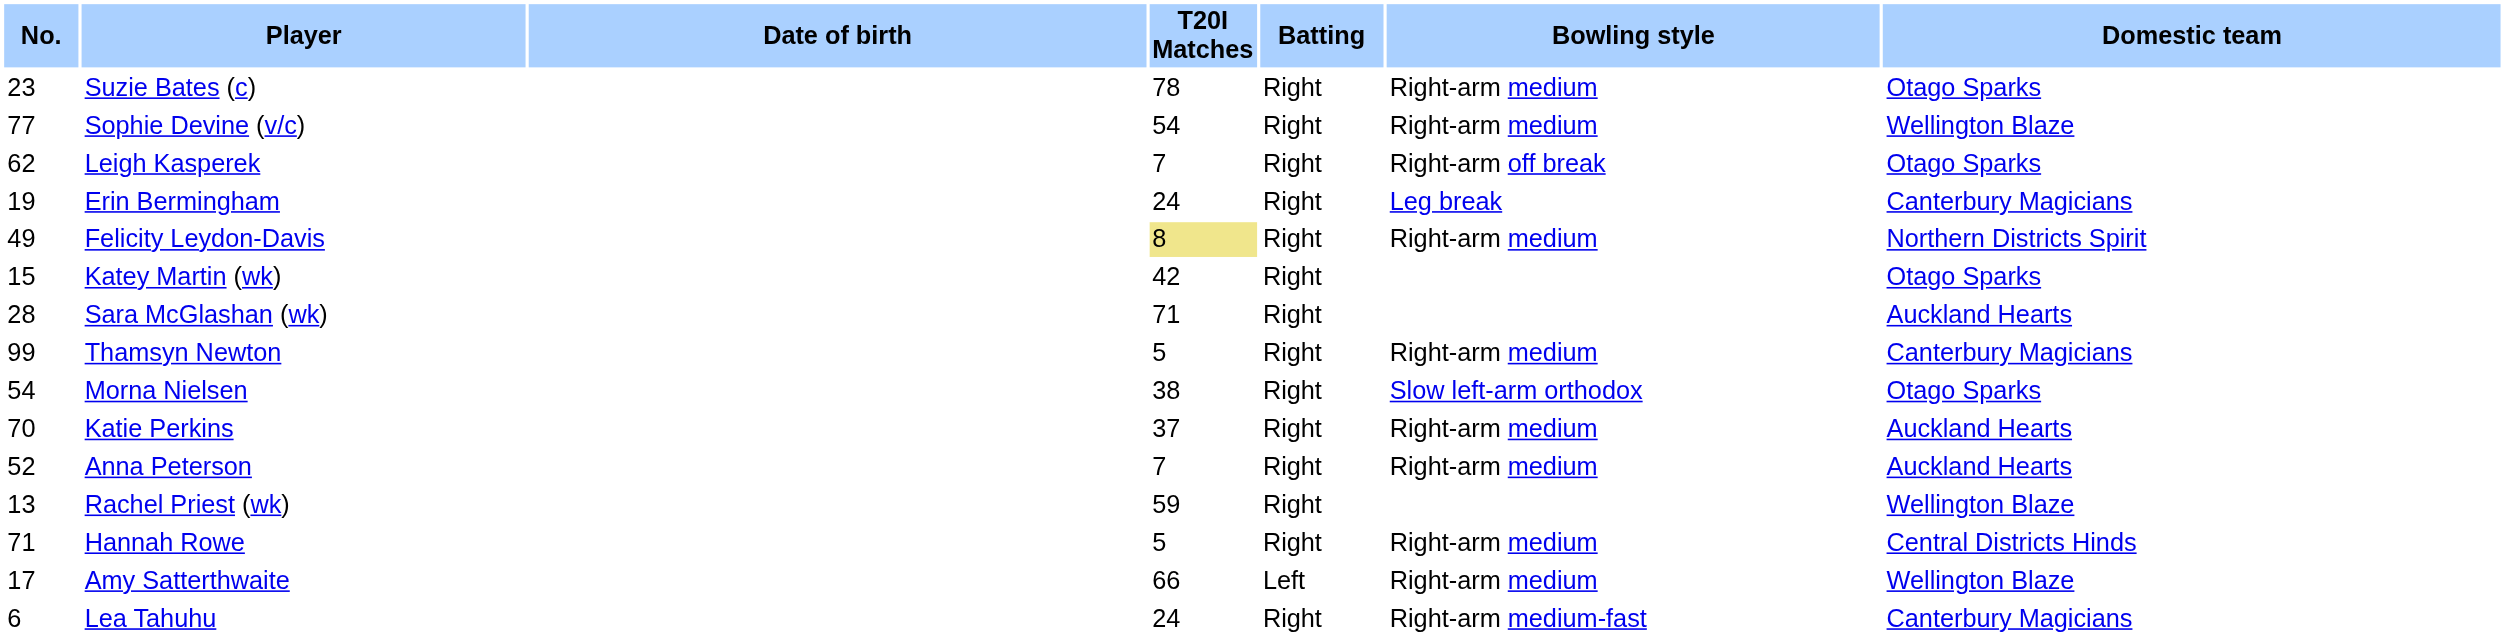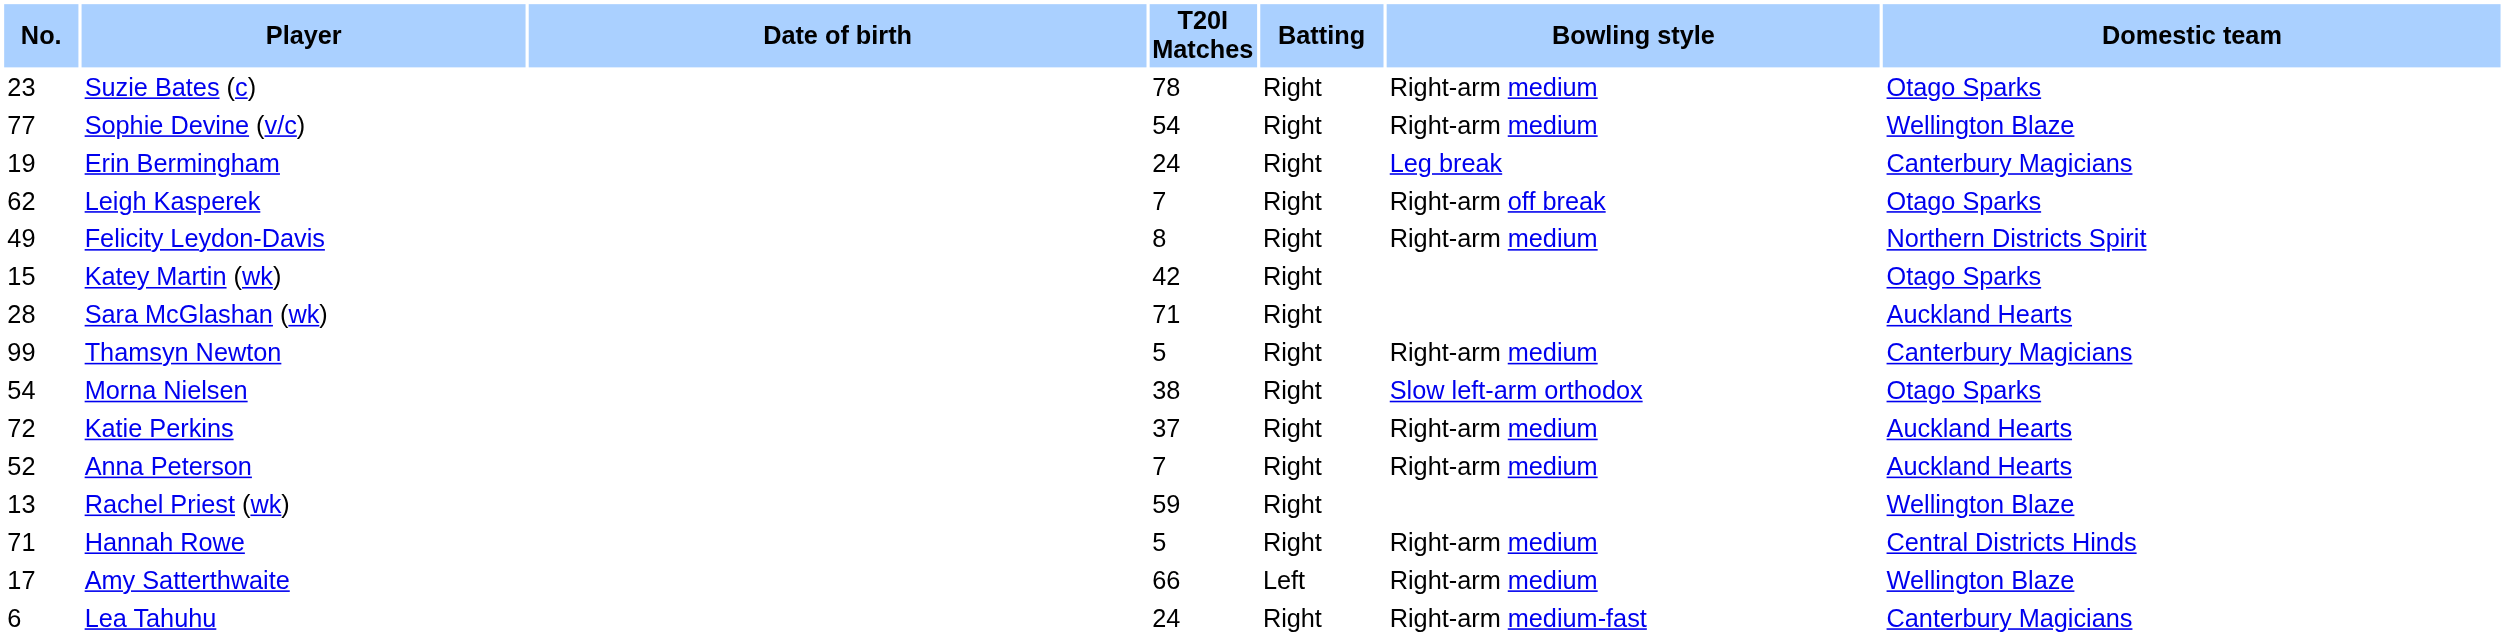 <table class="sortable" style="width:100%;" border="0" cellspacing="2" cellpadding="2">
 <tr style="background:#aad0ff;">
 <th width=3%>No.</th>
 <th width=18%>Player</th>
 <th width=25%>Date of birth</th>
 <th width=3%>T20I Matches</th>
 <th width=5%>Batting</th>
 <th width=20%>Bowling style</th>
 <th width=25%>Domestic team</th>
 </tr>
 <tr>
 <td>23</td>
 <td><a href='#'>Suzie Bates</a> (<a href='#'>c</a>)</td>
 <td></td>
 <td>78</td>
 <td>Right</td>
 <td>Right-arm <a href='#'>medium</a></td>
 <td> <a href='#'>Otago Sparks</a></td>
 </tr>
 <tr>
 <td>77</td>
 <td><a href='#'>Sophie Devine</a> (<a href='#'>v/c</a>)</td>
 <td></td>
 <td>54</td>
 <td>Right</td>
 <td>Right-arm <a href='#'>medium</a></td>
 <td> <a href='#'>Wellington Blaze</a></td>
 </tr>
 <tr>
+<td>19</td>
+<td><a href='#'>Erin Bermingham</a></td>
+<td></td>
+<td>24</td>
+<td>Right</td>
+<td><a href='#'>Leg break</a></td>
+<td> <a href='#'>Canterbury Magicians</a></td>
+</tr>
+<tr>
 <td>62</td>
 <td><a href='#'>Leigh Kasperek</a></td>
 <td></td>
 <td>7</td>
 <td>Right</td>
 <td>Right-arm <a href='#'>off break</a></td>
 <td> <a href='#'>Otago Sparks</a></td>
 </tr>
 <tr>
-<td>19</td>
-<td><a href='#'>Erin Bermingham</a></td>
-<td></td>
-<td>24</td>
-<td>Right</td>
-<td><a href='#'>Leg break</a></td>
-<td> <a href='#'>Canterbury Magicians</a></td>
-</tr>
-<tr>
 <td>49</td>
 <td><a href='#'>Felicity Leydon-Davis</a></td>
 <td></td>
-<td style="background: khaki;">8</td>
+<td>8</td>
 <td>Right</td>
 <td>Right-arm <a href='#'>medium</a></td>
 <td> <a href='#'>Northern Districts Spirit</a></td>
 </tr>
 <tr>
 <td>15</td>
 <td><a href='#'>Katey Martin</a> (<a href='#'>wk</a>)</td>
 <td></td>
 <td>42</td>
 <td>Right</td>
 <td></td>
 <td> <a href='#'>Otago Sparks</a></td>
 </tr>
 <tr>
 <td>28</td>
 <td><a href='#'>Sara McGlashan</a> (<a href='#'>wk</a>)</td>
 <td></td>
 <td>71</td>
 <td>Right</td>
 <td></td>
 <td> <a href='#'>Auckland Hearts</a></td>
 </tr>
 <tr>
 <td>99</td>
 <td><a href='#'>Thamsyn Newton</a></td>
 <td></td>
 <td>5</td>
 <td>Right</td>
 <td>Right-arm <a href='#'>medium</a></td>
 <td> <a href='#'>Canterbury Magicians</a></td>
 </tr>
 <tr>
 <td>54</td>
 <td><a href='#'>Morna Nielsen</a></td>
 <td></td>
 <td>38</td>
 <td>Right</td>
 <td><a href='#'>Slow left-arm orthodox</a></td>
 <td> <a href='#'>Otago Sparks</a></td>
 </tr>
 <tr>
-<td>70</td>
+<td>72</td>
 <td><a href='#'>Katie Perkins</a></td>
 <td></td>
 <td>37</td>
 <td>Right</td>
 <td>Right-arm <a href='#'>medium</a></td>
 <td> <a href='#'>Auckland Hearts</a></td>
 </tr>
 <tr>
 <td>52</td>
 <td><a href='#'>Anna Peterson</a></td>
 <td></td>
 <td>7</td>
 <td>Right</td>
 <td>Right-arm <a href='#'>medium</a></td>
 <td> <a href='#'>Auckland Hearts</a></td>
 </tr>
 <tr>
 <td>13</td>
 <td><a href='#'>Rachel Priest</a> (<a href='#'>wk</a>)</td>
 <td></td>
 <td>59</td>
 <td>Right</td>
 <td></td>
 <td> <a href='#'>Wellington Blaze</a></td>
 </tr>
 <tr>
 <td>71</td>
 <td><a href='#'>Hannah Rowe</a></td>
 <td></td>
 <td>5</td>
 <td>Right</td>
 <td>Right-arm <a href='#'>medium</a></td>
 <td> <a href='#'>Central Districts Hinds</a></td>
 </tr>
 <tr>
 <td>17</td>
 <td><a href='#'>Amy Satterthwaite</a></td>
 <td></td>
 <td>66</td>
 <td>Left</td>
 <td>Right-arm <a href='#'>medium</a></td>
 <td> <a href='#'>Wellington Blaze</a></td>
 </tr>
 <tr>
 <td>6</td>
 <td><a href='#'>Lea Tahuhu</a></td>
 <td></td>
 <td>24</td>
 <td>Right</td>
 <td>Right-arm <a href='#'>medium-fast</a></td>
 <td> <a href='#'>Canterbury Magicians</a></td>
 </tr>
 </table>
